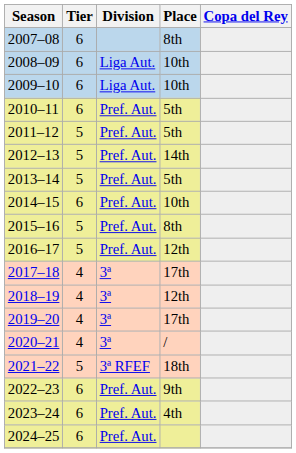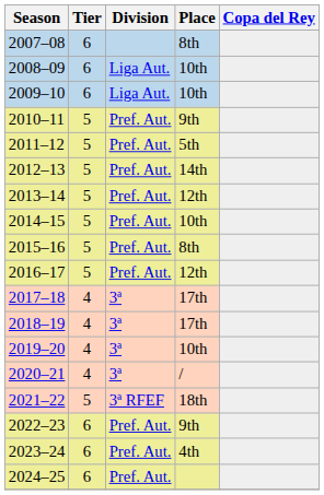 <table class="wikitable">
 <tr style="background:#f0f6fa;">
 <th>Season</th>
 <th>Tier</th>
 <th>Division</th>
 <th>Place</th>
 <th><a href='#'>Copa del Rey</a></th>
 </tr>
 <tr>
 <td style="background:#BBD7EC;">2007–08</td>
 <td style="background:#BBD7EC;" align="center">6</td>
 <td style="background:#BBD7EC;"></td>
 <td style="background:#BBD7EC;">8th</td>
 <th style="background:#efefef;"></th>
 </tr>
 <tr>
 <td style="background:#BBD7EC;">2008–09</td>
 <td style="background:#BBD7EC;" align="center">6</td>
 <td style="background:#BBD7EC;"><a href='#'>Liga Aut.</a></td>
 <td style="background:#BBD7EC;">10th</td>
 <th style="background:#efefef;"></th>
 </tr>
 <tr>
 <td style="background:#BBD7EC;">2009–10</td>
 <td style="background:#BBD7EC;" align="center">6</td>
 <td style="background:#BBD7EC;"><a href='#'>Liga Aut.</a></td>
 <td style="background:#BBD7EC;">10th</td>
 <th style="background:#efefef;"></th>
 </tr>
 <tr>
 <td style="background:#EFEF99;">2010–11</td>
-<td style="background:#EFEF99;" align="center">6</td>
+<td style="background:#EFEF99;" align="center">5</td>
 <td style="background:#EFEF99;"><a href='#'>Pref. Aut.</a></td>
-<td style="background:#EFEF99;">5th</td>
+<td style="background:#EFEF99;">9th</td>
 <td style="background:#efefef;"></td>
 </tr>
 <tr>
 <td style="background:#EFEF99;">2011–12</td>
 <td style="background:#EFEF99;" align="center">5</td>
 <td style="background:#EFEF99;"><a href='#'>Pref. Aut.</a></td>
 <td style="background:#EFEF99;">5th</td>
 <td style="background:#efefef;"></td>
 </tr>
 <tr>
 <td style="background:#EFEF99;">2012–13</td>
 <td style="background:#EFEF99;" align="center">5</td>
 <td style="background:#EFEF99;"><a href='#'>Pref. Aut.</a></td>
 <td style="background:#EFEF99;">14th</td>
 <td style="background:#efefef;"></td>
 </tr>
 <tr>
 <td style="background:#EFEF99;">2013–14</td>
 <td style="background:#EFEF99;" align="center">5</td>
 <td style="background:#EFEF99;"><a href='#'>Pref. Aut.</a></td>
-<td style="background:#EFEF99;">5th</td>
+<td style="background:#EFEF99;">12th</td>
 <td style="background:#efefef;"></td>
 </tr>
 <tr>
 <td style="background:#EFEF99;">2014–15</td>
-<td style="background:#EFEF99;" align="center">6</td>
+<td style="background:#EFEF99;" align="center">5</td>
 <td style="background:#EFEF99;"><a href='#'>Pref. Aut.</a></td>
 <td style="background:#EFEF99;">10th</td>
 <td style="background:#efefef;"></td>
 </tr>
 <tr>
 <td style="background:#EFEF99;">2015–16</td>
 <td style="background:#EFEF99;" align="center">5</td>
 <td style="background:#EFEF99;"><a href='#'>Pref. Aut.</a></td>
 <td style="background:#EFEF99;">8th</td>
 <td style="background:#efefef;"></td>
 </tr>
 <tr>
 <td style="background:#EFEF99;">2016–17</td>
 <td style="background:#EFEF99;" align="center">5</td>
 <td style="background:#EFEF99;"><a href='#'>Pref. Aut.</a></td>
 <td style="background:#EFEF99;">12th</td>
 <td style="background:#efefef;"></td>
 </tr>
 <tr>
 <td style="background:#FFD3BD;"><a href='#'>2017–18</a></td>
 <td style="background:#FFD3BD;" align="center">4</td>
 <td style="background:#FFD3BD;"><a href='#'>3ª</a></td>
 <td style="background:#FFD3BD;">17th</td>
 <th style="background:#efefef;"></th>
 </tr>
 <tr>
 <td style="background:#FFD3BD;"><a href='#'>2018–19</a></td>
 <td style="background:#FFD3BD;" align="center">4</td>
 <td style="background:#FFD3BD;"><a href='#'>3ª</a></td>
-<td style="background:#FFD3BD;">12th</td>
+<td style="background:#FFD3BD;">17th</td>
 <th style="background:#efefef;"></th>
 </tr>
 <tr>
 <td style="background:#FFD3BD;"><a href='#'>2019–20</a></td>
 <td style="background:#FFD3BD;" align="center">4</td>
 <td style="background:#FFD3BD;"><a href='#'>3ª</a></td>
-<td style="background:#FFD3BD;">17th</td>
+<td style="background:#FFD3BD;">10th</td>
 <th style="background:#efefef;"></th>
 </tr>
 <tr>
 <td style="background:#FFD3BD;"><a href='#'>2020–21</a></td>
 <td style="background:#FFD3BD;" align="center">4</td>
 <td style="background:#FFD3BD;"><a href='#'>3ª</a></td>
 <td style="background:#FFD3BD;"> / </td>
 <th style="background:#efefef;"></th>
 </tr>
 <tr>
 <td style="background:#FFD3BD;"><a href='#'>2021–22</a></td>
 <td style="background:#FFD3BD;" align="center">5</td>
 <td style="background:#FFD3BD;"><a href='#'>3ª RFEF</a></td>
 <td style="background:#FFD3BD;">18th</td>
 <th style="background:#efefef;"></th>
 </tr>
 <tr>
 <td style="background:#EFEF99;">2022–23</td>
 <td style="background:#EFEF99;" align="center">6</td>
 <td style="background:#EFEF99;"><a href='#'>Pref. Aut.</a></td>
 <td style="background:#EFEF99;">9th</td>
 <td style="background:#efefef;"></td>
 </tr>
 <tr>
 <td style="background:#EFEF99;">2023–24</td>
 <td style="background:#EFEF99;" align="center">6</td>
 <td style="background:#EFEF99;"><a href='#'>Pref. Aut.</a></td>
 <td style="background:#EFEF99;">4th</td>
 <td style="background:#efefef;"></td>
 </tr>
 <tr>
 <td style="background:#EFEF99;">2024–25</td>
 <td style="background:#EFEF99;" align="center">6</td>
 <td style="background:#EFEF99;"><a href='#'>Pref. Aut.</a></td>
 <td style="background:#EFEF99;"></td>
 <td style="background:#efefef;"></td>
 </tr>
 <tr>
 </tr>
 </table>
